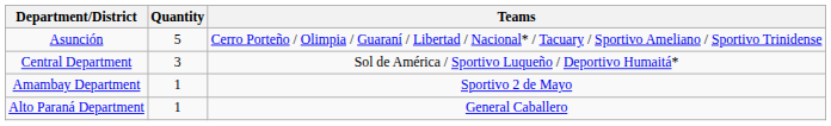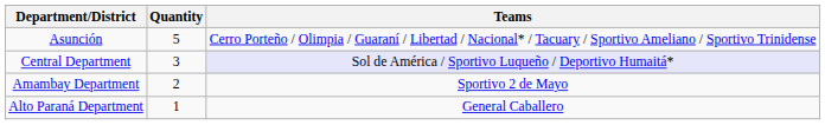 <table class="wikitable" style="font-size:85%">
 <tr>
 <th>Department/District</th>
 <th>Quantity</th>
 <th>Teams</th>
 </tr>
 <tr align="center">
 <td> <a href='#'>Asunción</a></td>
 <td>5</td>
 <td><a href='#'>Cerro Porteño</a> / <a href='#'>Olimpia</a> / <a href='#'>Guaraní</a> / <a href='#'>Libertad</a> / <a href='#'>Nacional</a>* / <a href='#'>Tacuary</a> / <a href='#'>Sportivo Ameliano</a> / <a href='#'>Sportivo Trinidense</a></td>
 </tr>
 <tr align="center">
 <td> <a href='#'>Central Department</a></td>
 <td>3</td>
-<td>Sol de América / <a href='#'>Sportivo Luqueño</a> / <a href='#'>Deportivo Humaitá</a>*</td>
+<td style="background: lavender;">Sol de América / <a href='#'>Sportivo Luqueño</a> / <a href='#'>Deportivo Humaitá</a>*</td>
 </tr>
 <tr align="center">
 <td>  <a href='#'>Amambay Department</a></td>
-<td>1</td>
+<td>2</td>
 <td><a href='#'>Sportivo 2 de Mayo</a></td>
 </tr>
 <tr align="center">
 <td> <a href='#'>Alto Paraná Department</a></td>
 <td>1</td>
 <td><a href='#'>General Caballero</a></td>
 </tr>
 </table>
